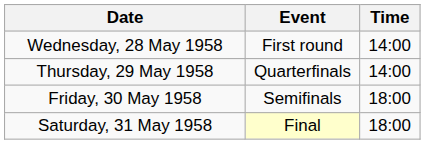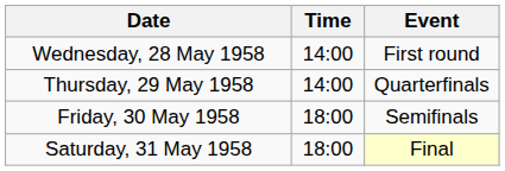 <table class = "wikitable" style="text-align:center;">
 <tr>
 <th width=220>Date</th>
+<th width=50>Time</th>
 <th width=100>Event</th>
-<th width=50>Time</th>
 </tr>
 <tr>
 <td>Wednesday, 28 May 1958</td>
+<td>14:00</td>
 <td>First round</td>
-<td>14:00</td>
 </tr>
 <tr>
 <td>Thursday, 29 May 1958</td>
+<td>14:00</td>
 <td>Quarterfinals</td>
-<td>14:00</td>
 </tr>
 <tr>
 <td>Friday, 30 May 1958</td>
+<td>18:00</td>
 <td>Semifinals</td>
-<td>18:00</td>
 </tr>
 <tr>
 <td>Saturday, 31 May 1958</td>
+<td>18:00</td>
 <td bgcolor=ffffcc>Final</td>
-<td>18:00</td>
 </tr>
 </table>
